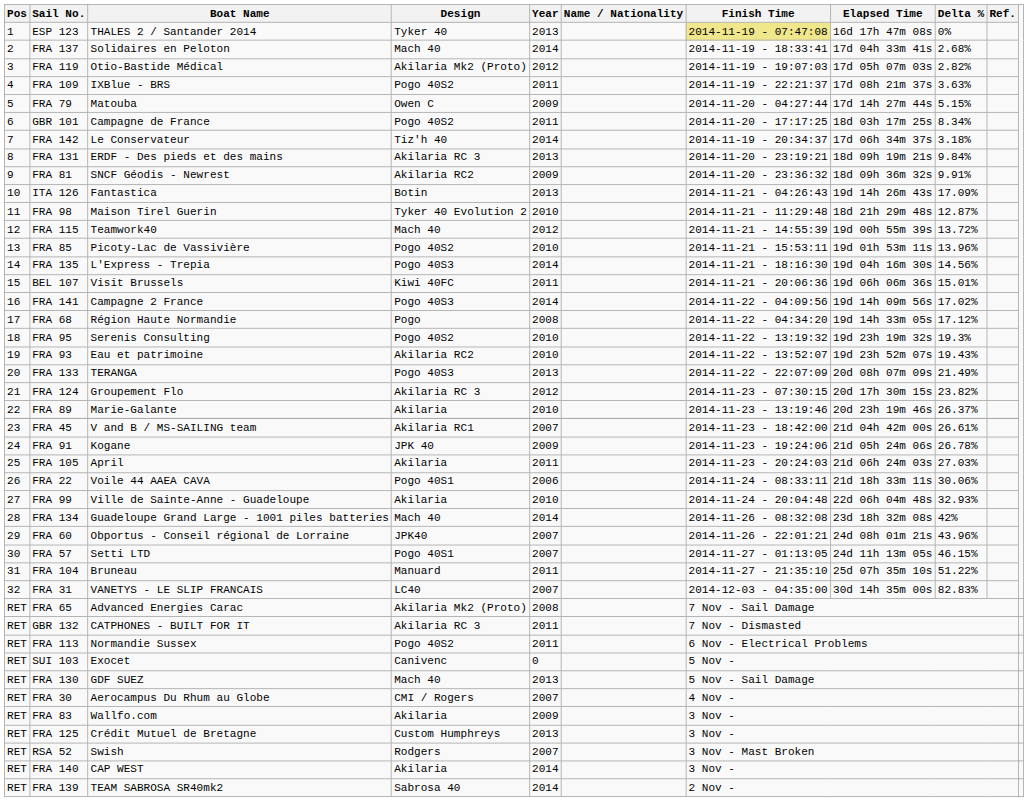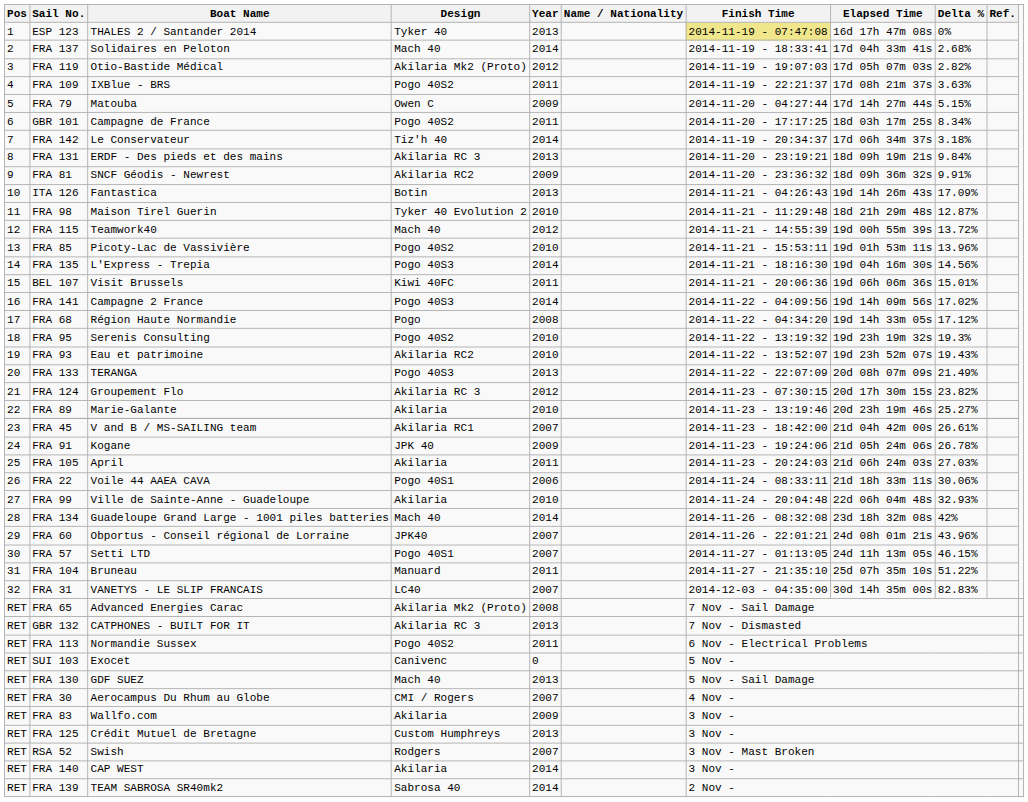 <table class="wikitable">
 <tr>
 <th>Pos</th>
 <th>Sail No.</th>
 <th>Boat Name</th>
 <th>Design</th>
 <th>Year</th>
 <th>Name / Nationality</th>
 <th>Finish Time</th>
 <th>Elapsed Time</th>
 <th>Delta %</th>
 <th>Ref.</th>
 </tr>
 <tr>
 <td>1</td>
 <td>ESP 123</td>
 <td>THALES 2 / Santander 2014</td>
 <td>Tyker 40</td>
 <td>2013</td>
 <td></td>
 <td style="background: khaki;">2014-11-19 - 07:47:08</td>
 <td>16d 17h 47m 08s</td>
 <td>0%</td>
 <td></td>
 </tr>
 <tr>
 <td>2</td>
 <td>FRA 137</td>
 <td>Solidaires en Peloton</td>
 <td>Mach 40</td>
 <td>2014</td>
 <td></td>
 <td>2014-11-19 - 18:33:41</td>
 <td>17d 04h 33m 41s</td>
 <td>2.68%</td>
 <td></td>
 </tr>
 <tr>
 <td>3</td>
 <td>FRA 119</td>
 <td>Otio-Bastide Médical</td>
 <td>Akilaria Mk2 (Proto)</td>
 <td>2012</td>
 <td></td>
 <td>2014-11-19 - 19:07:03</td>
 <td>17d 05h 07m 03s</td>
 <td>2.82%</td>
 <td></td>
 </tr>
 <tr>
 <td>4</td>
 <td>FRA 109</td>
 <td>IXBlue - BRS</td>
 <td>Pogo 40S2</td>
 <td>2011</td>
 <td></td>
 <td>2014-11-19 - 22:21:37</td>
 <td>17d 08h 21m 37s</td>
 <td>3.63%</td>
 <td></td>
 </tr>
 <tr>
 <td>5</td>
 <td>FRA 79</td>
 <td>Matouba</td>
 <td>Owen C</td>
 <td>2009</td>
 <td></td>
 <td>2014-11-20 - 04:27:44</td>
 <td>17d 14h 27m 44s</td>
 <td>5.15%</td>
 <td></td>
 </tr>
 <tr>
 <td>6</td>
 <td>GBR 101</td>
 <td>Campagne de France</td>
 <td>Pogo 40S2</td>
 <td>2011</td>
 <td></td>
 <td>2014-11-20 - 17:17:25</td>
 <td>18d 03h 17m 25s</td>
 <td>8.34%</td>
 <td></td>
 </tr>
 <tr>
 <td>7</td>
 <td>FRA 142</td>
 <td>Le Conservateur</td>
 <td>Tiz'h 40</td>
 <td>2014</td>
 <td></td>
 <td>2014-11-19 - 20:34:37</td>
 <td>17d 06h 34m 37s</td>
 <td>3.18%</td>
 <td></td>
 </tr>
 <tr>
 <td>8</td>
 <td>FRA 131</td>
 <td>ERDF - Des pieds et des mains</td>
 <td>Akilaria RC 3</td>
 <td>2013</td>
 <td></td>
 <td>2014-11-20 - 23:19:21</td>
 <td>18d 09h 19m 21s</td>
 <td>9.84%</td>
 <td></td>
 </tr>
 <tr>
 <td>9</td>
 <td>FRA 81</td>
 <td>SNCF Géodis - Newrest</td>
 <td>Akilaria RC2</td>
 <td>2009</td>
 <td></td>
 <td>2014-11-20 - 23:36:32</td>
 <td>18d 09h 36m 32s</td>
 <td>9.91%</td>
 <td></td>
 </tr>
 <tr>
 <td>10</td>
 <td>ITA 126</td>
 <td>Fantastica</td>
 <td>Botin</td>
 <td>2013</td>
 <td></td>
 <td>2014-11-21 - 04:26:43</td>
 <td>19d 14h 26m 43s</td>
 <td>17.09%</td>
 <td></td>
 </tr>
 <tr>
 <td>11</td>
 <td>FRA 98</td>
 <td>Maison Tirel Guerin</td>
 <td>Tyker 40 Evolution 2</td>
 <td>2010</td>
 <td></td>
 <td>2014-11-21 - 11:29:48</td>
 <td>18d 21h 29m 48s</td>
 <td>12.87%</td>
 <td></td>
 </tr>
 <tr>
 <td>12</td>
 <td>FRA 115</td>
 <td>Teamwork40</td>
 <td>Mach 40</td>
 <td>2012</td>
 <td></td>
 <td>2014-11-21 - 14:55:39</td>
 <td>19d 00h 55m 39s</td>
 <td>13.72%</td>
 <td></td>
 </tr>
 <tr>
 <td>13</td>
 <td>FRA 85</td>
 <td>Picoty-Lac de Vassivière</td>
 <td>Pogo 40S2</td>
 <td>2010</td>
 <td></td>
 <td>2014-11-21 - 15:53:11</td>
 <td>19d 01h 53m 11s</td>
 <td>13.96%</td>
 <td></td>
 </tr>
 <tr>
 <td>14</td>
 <td>FRA 135</td>
 <td>L'Express - Trepia</td>
 <td>Pogo 40S3</td>
 <td>2014</td>
 <td></td>
 <td>2014-11-21 - 18:16:30</td>
 <td>19d 04h 16m 30s</td>
 <td>14.56%</td>
 <td></td>
 </tr>
 <tr>
 <td>15</td>
 <td>BEL 107</td>
 <td>Visit Brussels</td>
 <td>Kiwi 40FC</td>
 <td>2011</td>
 <td></td>
 <td>2014-11-21 - 20:06:36</td>
 <td>19d 06h 06m 36s</td>
 <td>15.01%</td>
 <td></td>
 </tr>
 <tr>
 <td>16</td>
 <td>FRA 141</td>
 <td>Campagne 2 France</td>
 <td>Pogo 40S3</td>
 <td>2014</td>
 <td></td>
 <td>2014-11-22 - 04:09:56</td>
 <td>19d 14h 09m 56s</td>
 <td>17.02%</td>
 <td></td>
 </tr>
 <tr>
 <td>17</td>
 <td>FRA 68</td>
 <td>Région Haute Normandie</td>
 <td>Pogo</td>
 <td>2008</td>
 <td></td>
 <td>2014-11-22 - 04:34:20</td>
 <td>19d 14h 33m 05s</td>
 <td>17.12%</td>
 <td></td>
 </tr>
 <tr>
 <td>18</td>
 <td>FRA 95</td>
 <td>Serenis Consulting</td>
 <td>Pogo 40S2</td>
 <td>2010</td>
 <td></td>
 <td>2014-11-22 - 13:19:32</td>
 <td>19d 23h 19m 32s</td>
 <td>19.3%</td>
 <td></td>
 </tr>
 <tr>
 <td>19</td>
 <td>FRA 93</td>
 <td>Eau et patrimoine</td>
 <td>Akilaria RC2</td>
 <td>2010</td>
 <td></td>
 <td>2014-11-22 - 13:52:07</td>
 <td>19d 23h 52m 07s</td>
 <td>19.43%</td>
 <td></td>
 </tr>
 <tr>
 <td>20</td>
 <td>FRA 133</td>
 <td>TERANGA</td>
 <td>Pogo 40S3</td>
 <td>2013</td>
 <td></td>
 <td>2014-11-22 - 22:07:09</td>
 <td>20d 08h 07m 09s</td>
 <td>21.49%</td>
 <td></td>
 </tr>
 <tr>
 <td>21</td>
 <td>FRA 124</td>
 <td>Groupement Flo</td>
 <td>Akilaria RC 3</td>
 <td>2012</td>
 <td></td>
 <td>2014-11-23 - 07:30:15</td>
 <td>20d 17h 30m 15s</td>
 <td>23.82%</td>
 <td></td>
 </tr>
 <tr>
 <td>22</td>
 <td>FRA 89</td>
 <td>Marie-Galante</td>
 <td>Akilaria</td>
 <td>2010</td>
 <td></td>
 <td>2014-11-23 - 13:19:46</td>
 <td>20d 23h 19m 46s</td>
-<td>26.37%</td>
+<td>25.27%</td>
 <td></td>
 </tr>
 <tr>
 </tr>
 <tr>
 <td>23</td>
 <td>FRA 45</td>
 <td>V and B / MS-SAILING team</td>
 <td>Akilaria RC1</td>
 <td>2007</td>
 <td></td>
 <td>2014-11-23 - 18:42:00</td>
 <td>21d 04h 42m 00s</td>
 <td>26.61%</td>
 <td></td>
 </tr>
 <tr>
 <td>24</td>
 <td>FRA 91</td>
 <td>Kogane</td>
 <td>JPK 40</td>
 <td>2009</td>
 <td></td>
 <td>2014-11-23 - 19:24:06</td>
 <td>21d 05h 24m 06s</td>
 <td>26.78%</td>
 <td></td>
 </tr>
 <tr>
 <td>25</td>
 <td>FRA 105</td>
 <td>April</td>
 <td>Akilaria</td>
 <td>2011</td>
 <td></td>
 <td>2014-11-23 - 20:24:03</td>
 <td>21d 06h 24m 03s</td>
 <td>27.03%</td>
 <td></td>
 </tr>
 <tr>
 <td>26</td>
 <td>FRA 22</td>
 <td>Voile 44 AAEA CAVA</td>
 <td>Pogo 40S1</td>
 <td>2006</td>
 <td></td>
 <td>2014-11-24 - 08:33:11</td>
 <td>21d 18h 33m 11s</td>
 <td>30.06%</td>
 <td></td>
 </tr>
 <tr>
 <td>27</td>
 <td>FRA 99</td>
 <td>Ville de Sainte-Anne - Guadeloupe</td>
 <td>Akilaria</td>
 <td>2010</td>
 <td></td>
 <td>2014-11-24 - 20:04:48</td>
 <td>22d 06h 04m 48s</td>
 <td>32.93%</td>
 <td></td>
 </tr>
 <tr>
 <td>28</td>
 <td>FRA 134</td>
 <td>Guadeloupe Grand Large - 1001 piles batteries</td>
 <td>Mach 40</td>
 <td>2014</td>
 <td></td>
 <td>2014-11-26 - 08:32:08</td>
 <td>23d 18h 32m 08s</td>
 <td>42%</td>
 <td></td>
 </tr>
 <tr>
 <td>29</td>
 <td>FRA 60</td>
 <td>Obportus - Conseil régional de Lorraine</td>
 <td>JPK40</td>
 <td>2007</td>
 <td></td>
 <td>2014-11-26 - 22:01:21</td>
 <td>24d 08h 01m 21s</td>
 <td>43.96%</td>
 <td></td>
 </tr>
 <tr>
 <td>30</td>
 <td>FRA 57</td>
 <td>Setti LTD</td>
 <td>Pogo 40S1</td>
 <td>2007</td>
 <td></td>
 <td>2014-11-27 - 01:13:05</td>
 <td>24d 11h 13m 05s</td>
 <td>46.15%</td>
 <td></td>
 </tr>
 <tr>
 <td>31</td>
 <td>FRA 104</td>
 <td>Bruneau</td>
 <td>Manuard</td>
 <td>2011</td>
 <td></td>
 <td>2014-11-27 - 21:35:10</td>
 <td>25d 07h 35m 10s</td>
 <td>51.22%</td>
 <td></td>
 </tr>
 <tr>
 <td>32</td>
 <td>FRA 31</td>
 <td>VANETYS - LE SLIP FRANCAIS</td>
 <td>LC40</td>
 <td>2007</td>
 <td></td>
 <td>2014-12-03 - 04:35:00</td>
 <td>30d 14h 35m 00s</td>
 <td>82.83%</td>
 <td></td>
 </tr>
 <tr>
 <td>RET</td>
 <td>FRA 65</td>
 <td>Advanced Energies Carac</td>
 <td>Akilaria Mk2 (Proto)</td>
 <td>2008</td>
 <td></td>
 <td colspan=5>7 Nov - Sail Damage</td>
 <td></td>
 </tr>
 <tr>
 <td>RET</td>
 <td>GBR 132</td>
 <td>CATPHONES - BUILT FOR IT</td>
 <td>Akilaria RC 3</td>
-<td>2011</td>
+<td>2013</td>
 <td></td>
 <td colspan=5>7 Nov - Dismasted</td>
 <td></td>
 </tr>
 <tr>
 <td>RET</td>
 <td>FRA 113</td>
 <td>Normandie Sussex</td>
 <td>Pogo 40S2</td>
 <td>2011</td>
 <td></td>
 <td colspan=5>6 Nov - Electrical Problems</td>
 <td></td>
 </tr>
 <tr>
 <td>RET</td>
 <td>SUI 103</td>
 <td>Exocet</td>
 <td>Canivenc</td>
 <td>0</td>
 <td></td>
 <td colspan=5>5 Nov -</td>
 <td></td>
 </tr>
 <tr>
 <td>RET</td>
 <td>FRA 130</td>
 <td>GDF SUEZ</td>
 <td>Mach 40</td>
 <td>2013</td>
 <td></td>
 <td colspan=5>5 Nov - Sail Damage</td>
 <td></td>
 </tr>
 <tr>
 <td>RET</td>
 <td>FRA 30</td>
 <td>Aerocampus Du Rhum au Globe</td>
 <td>CMI / Rogers</td>
 <td>2007</td>
 <td></td>
 <td colspan=5>4 Nov -</td>
 <td></td>
 </tr>
 <tr>
 <td>RET</td>
 <td>FRA 83</td>
 <td>Wallfo.com</td>
 <td>Akilaria</td>
 <td>2009</td>
 <td></td>
 <td colspan=5>3 Nov -</td>
 <td></td>
 </tr>
 <tr>
 <td>RET</td>
 <td>FRA 125</td>
 <td>Crédit Mutuel de Bretagne</td>
 <td>Custom Humphreys</td>
 <td>2013</td>
 <td></td>
 <td colspan=5>3 Nov -</td>
 <td></td>
 </tr>
 <tr>
 <td>RET</td>
 <td>RSA 52</td>
 <td>Swish</td>
 <td>Rodgers</td>
 <td>2007</td>
 <td></td>
 <td colspan=5>3 Nov - Mast Broken</td>
 <td></td>
 </tr>
 <tr>
 <td>RET</td>
 <td>FRA 140</td>
 <td>CAP WEST</td>
 <td>Akilaria</td>
 <td>2014</td>
 <td></td>
 <td colspan=5>3 Nov -</td>
 <td></td>
 </tr>
 <tr>
 <td>RET</td>
 <td>FRA 139</td>
 <td>TEAM SABROSA SR40mk2</td>
 <td>Sabrosa 40</td>
 <td>2014</td>
 <td></td>
 <td colspan=5>2 Nov -</td>
 <td></td>
 </tr>
 </table>
